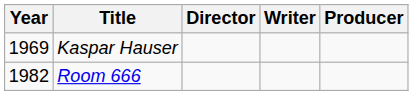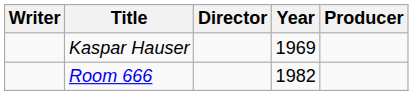 <table class="wikitable">
 <tr>
-<th>Year</th>
+<th>Writer</th>
 <th>Title</th>
 <th>Director</th>
-<th>Writer</th>
+<th>Year</th>
 <th>Producer</th>
 </tr>
 <tr>
-<td>1969</td>
+<td></td>
 <td><em>Kaspar Hauser</em></td>
 <td></td>
-<td></td>
+<td>1969</td>
 <td></td>
 </tr>
 <tr>
-<td>1982</td>
+<td></td>
 <td><em><a href='#'>Room 666</a></em></td>
 <td></td>
-<td></td>
+<td>1982</td>
 <td></td>
 </tr>
 </table>
